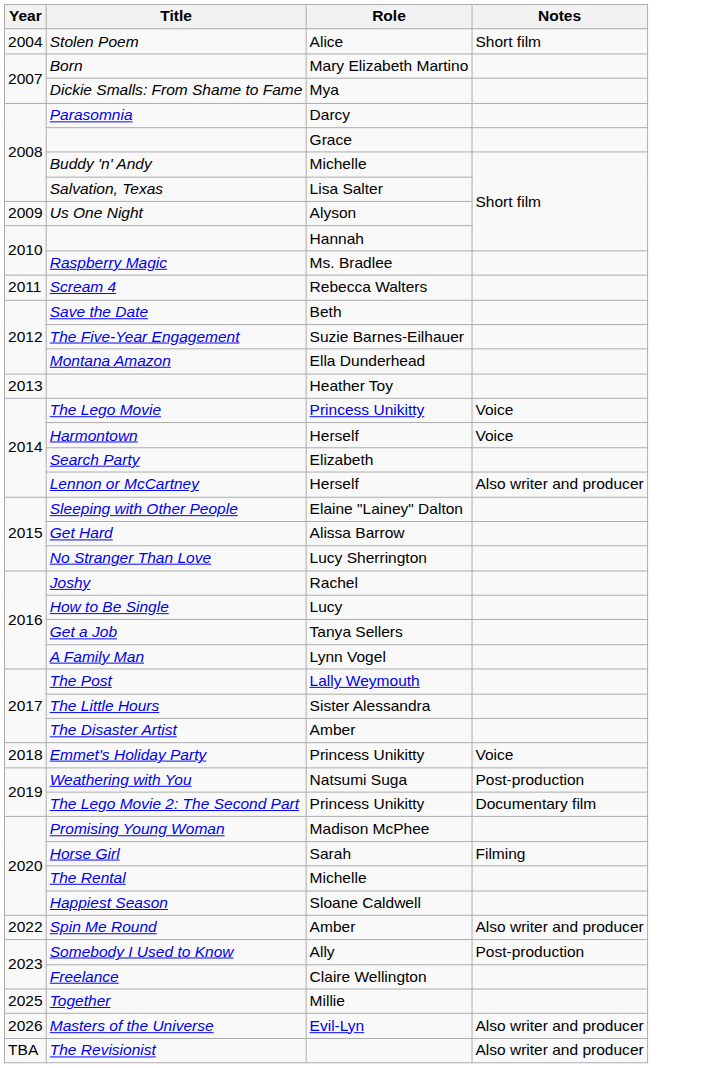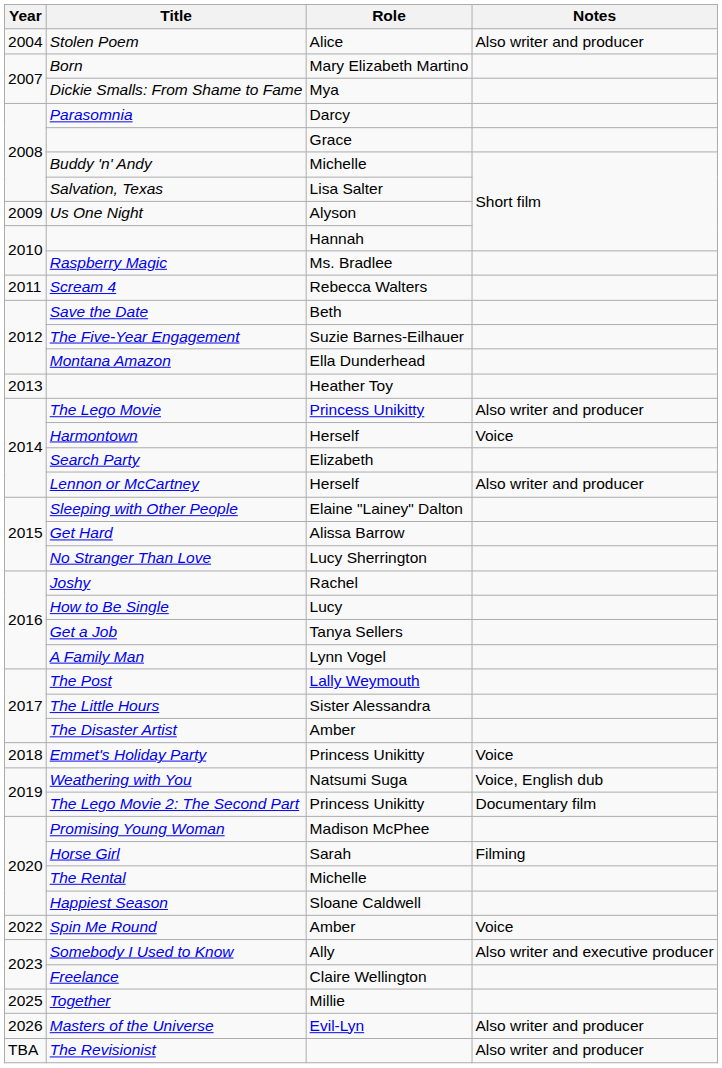 <table class="wikitable sortable">
 <tr>
 <th>Year</th>
 <th>Title</th>
 <th>Role</th>
 <th class="unsortable">Notes</th>
 </tr>
 <tr>
 <td>2004</td>
 <td><em>Stolen Poem</em></td>
 <td>Alice</td>
-<td>Short film</td>
+<td>Also writer and producer</td>
 </tr>
 <tr>
 <td rowspan="2">2007</td>
 <td><em>Born</em></td>
 <td>Mary Elizabeth Martino</td>
 <td></td>
 </tr>
 <tr>
 <td><em>Dickie Smalls: From Shame to Fame</em></td>
 <td>Mya</td>
 <td></td>
 </tr>
 <tr>
 <td rowspan="4">2008</td>
 <td><em><a href='#'>Parasomnia</a></em></td>
 <td>Darcy</td>
 <td></td>
 </tr>
 <tr>
 <td><em></em></td>
 <td>Grace</td>
 <td></td>
 </tr>
 <tr>
 <td><em>Buddy 'n' Andy</em></td>
 <td>Michelle</td>
 <td rowspan="4">Short film</td>
 </tr>
 <tr>
 <td><em>Salvation, Texas</em></td>
 <td>Lisa Salter</td>
 </tr>
 <tr>
 <td>2009</td>
 <td><em>Us One Night</em></td>
 <td>Alyson</td>
 </tr>
 <tr>
 <td rowspan="2">2010</td>
 <td><em></em></td>
 <td>Hannah</td>
 </tr>
 <tr>
 <td><em><a href='#'>Raspberry Magic</a></em></td>
 <td>Ms. Bradlee</td>
 <td></td>
 </tr>
 <tr>
 <td>2011</td>
 <td><em><a href='#'>Scream 4</a></em></td>
 <td>Rebecca Walters</td>
 <td></td>
 </tr>
 <tr>
 <td rowspan="3">2012</td>
 <td><em><a href='#'>Save the Date</a></em></td>
 <td>Beth</td>
 <td></td>
 </tr>
 <tr>
 <td><em><a href='#'>The Five-Year Engagement</a></em></td>
 <td>Suzie Barnes-Eilhauer</td>
 <td></td>
 </tr>
 <tr>
 <td><em><a href='#'>Montana Amazon</a></em></td>
 <td>Ella Dunderhead</td>
 <td></td>
 </tr>
 <tr>
 <td>2013</td>
 <td><em></em></td>
 <td>Heather Toy</td>
 <td></td>
 </tr>
 <tr>
 <td rowspan="4">2014</td>
 <td><em><a href='#'>The Lego Movie</a></em></td>
 <td><a href='#'>Princess Unikitty</a></td>
-<td>Voice</td>
+<td>Also writer and producer</td>
 </tr>
 <tr>
 <td><em><a href='#'>Harmontown</a></em></td>
 <td>Herself</td>
 <td>Voice</td>
 </tr>
 <tr>
 <td><em><a href='#'>Search Party</a></em></td>
 <td>Elizabeth</td>
 <td></td>
 </tr>
 <tr>
 <td><em><a href='#'>Lennon or McCartney</a></em></td>
 <td>Herself</td>
 <td>Also writer and producer</td>
 </tr>
 <tr>
 <td rowspan="3">2015</td>
 <td><em><a href='#'>Sleeping with Other People</a></em></td>
 <td>Elaine "Lainey" Dalton</td>
 <td></td>
 </tr>
 <tr>
 <td><em><a href='#'>Get Hard</a></em></td>
 <td>Alissa Barrow</td>
 <td></td>
 </tr>
 <tr>
 <td><em><a href='#'>No Stranger Than Love</a></em></td>
 <td>Lucy Sherrington</td>
 <td></td>
 </tr>
 <tr>
 <td rowspan="4">2016</td>
 <td><em><a href='#'>Joshy</a></em></td>
 <td>Rachel</td>
 <td></td>
 </tr>
 <tr>
 <td><em><a href='#'>How to Be Single</a></em></td>
 <td>Lucy</td>
 <td></td>
 </tr>
 <tr>
 <td><em><a href='#'>Get a Job</a></em></td>
 <td>Tanya Sellers</td>
 <td></td>
 </tr>
 <tr>
 <td><em><a href='#'>A Family Man</a></em></td>
 <td>Lynn Vogel</td>
 <td></td>
 </tr>
 <tr>
 <td rowspan="3">2017</td>
 <td><em><a href='#'>The Post</a></em></td>
 <td><a href='#'>Lally Weymouth</a></td>
 <td></td>
 </tr>
 <tr>
 <td><em><a href='#'>The Little Hours</a></em></td>
 <td>Sister Alessandra</td>
 <td></td>
 </tr>
 <tr>
 <td><em><a href='#'>The Disaster Artist</a></em></td>
 <td>Amber</td>
 <td></td>
 </tr>
 <tr>
 <td>2018</td>
 <td><em><a href='#'>Emmet's Holiday Party</a></em></td>
 <td>Princess Unikitty</td>
 <td>Voice</td>
 </tr>
 <tr>
 <td rowspan="2">2019</td>
 <td><em><a href='#'>Weathering with You</a></em></td>
 <td>Natsumi Suga</td>
-<td>Post-production</td>
+<td>Voice, English dub</td>
 </tr>
 <tr>
 <td><em><a href='#'>The Lego Movie 2: The Second Part</a></em></td>
 <td>Princess Unikitty</td>
 <td>Documentary film</td>
 </tr>
 <tr>
 <td rowspan="4">2020</td>
 <td><em><a href='#'>Promising Young Woman</a></em></td>
 <td>Madison McPhee</td>
 <td></td>
 </tr>
 <tr>
 <td><em><a href='#'>Horse Girl</a></em></td>
 <td>Sarah</td>
 <td>Filming</td>
 </tr>
 <tr>
 <td><em><a href='#'>The Rental</a></em></td>
 <td>Michelle</td>
 <td></td>
 </tr>
 <tr>
 <td><em><a href='#'>Happiest Season</a></em></td>
 <td>Sloane Caldwell</td>
 <td></td>
 </tr>
 <tr>
 <td>2022</td>
 <td><em><a href='#'>Spin Me Round</a></em></td>
 <td>Amber</td>
-<td>Also writer and producer</td>
+<td>Voice</td>
 </tr>
 <tr>
 <td rowspan="2">2023</td>
 <td><em><a href='#'>Somebody I Used to Know</a></em></td>
 <td>Ally</td>
-<td>Post-production</td>
+<td>Also writer and executive producer</td>
 </tr>
 <tr>
 <td><em><a href='#'>Freelance</a></em></td>
 <td>Claire Wellington</td>
 <td></td>
 </tr>
 <tr>
 <td>2025</td>
 <td><em><a href='#'>Together</a></em></td>
 <td>Millie</td>
 <td></td>
 </tr>
 <tr>
 <td>2026</td>
 <td><em><a href='#'>Masters of the Universe</a></em></td>
 <td><a href='#'>Evil-Lyn</a></td>
 <td>Also writer and producer</td>
 </tr>
 <tr>
 <td>TBA</td>
 <td><em><a href='#'>The Revisionist</a></em></td>
 <td></td>
 <td>Also writer and producer</td>
 </tr>
 </table>
